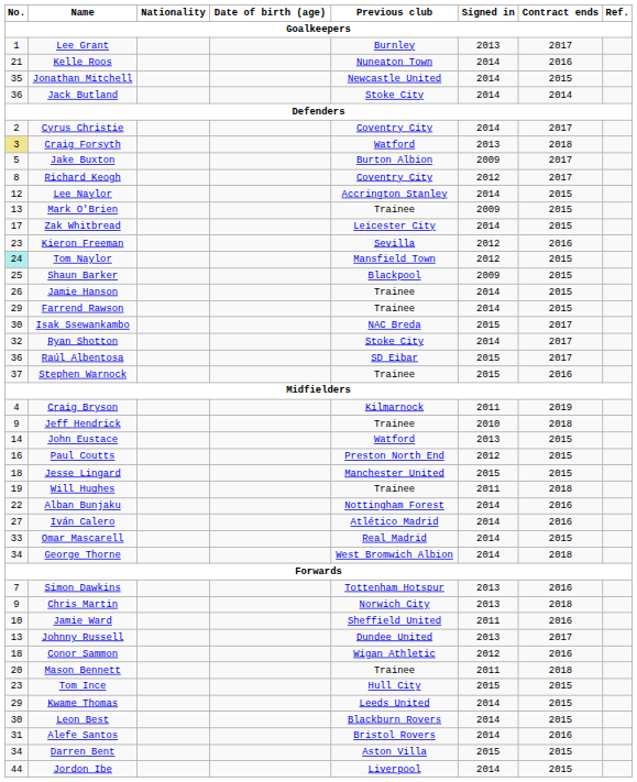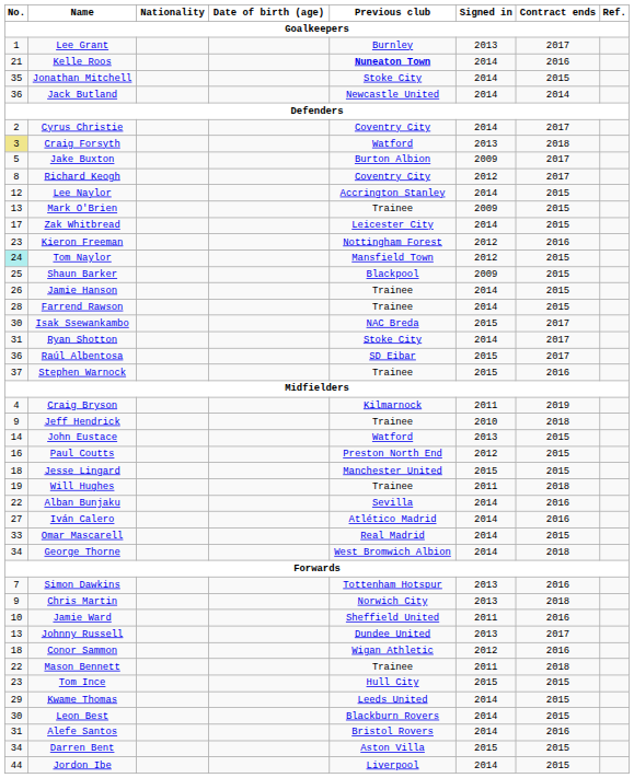 <table class="wikitable" style="text-align:center;font-size:90%;width:85%">
 <tr>
 <th style="background:#fff;color:#000;text-align:center">No.</th>
 <th style="background:#fff;color:#000;text-align:center">Name</th>
 <th style="background:#fff;color:#000;text-align:center">Nationality</th>
 <th style="background:#fff;color:#000;text-align:center">Date of birth (age)</th>
 <th style="background:#fff;color:#000;text-align:center">Previous club</th>
 <th style="background:#fff;color:#000;text-align:center">Signed in</th>
 <th style="background:#fff;color:#000;text-align:center">Contract ends</th>
 <th style="background:#fff;color:#000;text-align:center">Ref.</th>
 </tr>
 <tr>
 <th colspan="11" style="background:#fff;color:#000;text-align:center">Goalkeepers</th>
 </tr>
 <tr>
 <td>1</td>
 <td><a href='#'>Lee Grant</a></td>
 <td></td>
 <td></td>
 <td> <a href='#'>Burnley</a></td>
 <td>2013</td>
 <td>2017</td>
 <td></td>
 </tr>
 <tr>
 <td>21</td>
 <td><a href='#'>Kelle Roos</a></td>
 <td></td>
 <td></td>
-<td> <a href='#'>Nuneaton Town</a></td>
+<td><strong> <a href='#'>Nuneaton Town</a></strong></td>
 <td>2014</td>
 <td>2016</td>
 <td></td>
 </tr>
 <tr>
 <td>35</td>
 <td><a href='#'>Jonathan Mitchell</a></td>
 <td></td>
 <td></td>
-<td> <a href='#'>Newcastle United</a></td>
+<td> <a href='#'>Stoke City</a></td>
 <td>2014</td>
 <td>2015</td>
 <td></td>
 </tr>
 <tr>
 <td>36</td>
 <td><a href='#'>Jack Butland</a></td>
 <td></td>
 <td></td>
-<td> <a href='#'>Stoke City</a></td>
+<td> <a href='#'>Newcastle United</a></td>
 <td>2014</td>
 <td>2014</td>
 <td></td>
 </tr>
 <tr>
 <th colspan="11" style="background:#fff;color:#000;text-align:center">Defenders</th>
 </tr>
 <tr>
 <td>2</td>
 <td><a href='#'>Cyrus Christie</a></td>
 <td></td>
 <td></td>
 <td> <a href='#'>Coventry City</a></td>
 <td>2014</td>
 <td>2017</td>
 <td></td>
 </tr>
 <tr>
 <td style="background: khaki;">3</td>
 <td><a href='#'>Craig Forsyth</a></td>
 <td></td>
 <td></td>
 <td> <a href='#'>Watford</a></td>
 <td>2013</td>
 <td>2018</td>
 <td></td>
 </tr>
 <tr>
 <td>5</td>
 <td><a href='#'>Jake Buxton</a></td>
 <td></td>
 <td></td>
 <td> <a href='#'>Burton Albion</a></td>
 <td>2009</td>
 <td>2017</td>
 <td></td>
 </tr>
 <tr>
 <td>8</td>
 <td><a href='#'>Richard Keogh</a></td>
 <td></td>
 <td></td>
 <td> <a href='#'>Coventry City</a></td>
 <td>2012</td>
 <td>2017</td>
 <td></td>
 </tr>
 <tr>
 <td>12</td>
 <td><a href='#'>Lee Naylor</a></td>
 <td></td>
 <td></td>
 <td> <a href='#'>Accrington Stanley</a></td>
 <td>2014</td>
 <td>2015</td>
 <td></td>
 </tr>
 <tr>
 <td>13</td>
 <td><a href='#'>Mark O'Brien</a></td>
 <td></td>
 <td></td>
 <td>Trainee</td>
 <td>2009</td>
 <td>2015</td>
 <td></td>
 </tr>
 <tr>
 <td>17</td>
 <td><a href='#'>Zak Whitbread</a></td>
 <td></td>
 <td></td>
 <td> <a href='#'>Leicester City</a></td>
 <td>2014</td>
 <td>2015</td>
 <td></td>
 </tr>
 <tr>
 <td>23</td>
 <td><a href='#'>Kieron Freeman</a></td>
 <td></td>
 <td></td>
-<td> <a href='#'>Sevilla</a></td>
+<td> <a href='#'>Nottingham Forest</a></td>
 <td>2012</td>
 <td>2016</td>
 <td></td>
 </tr>
 <tr>
 <td style="background: paleturquoise;">24</td>
 <td><a href='#'>Tom Naylor</a></td>
 <td></td>
 <td></td>
 <td> <a href='#'>Mansfield Town</a></td>
 <td>2012</td>
 <td>2015</td>
 <td></td>
 </tr>
 <tr>
 <td>25</td>
 <td><a href='#'>Shaun Barker</a></td>
 <td></td>
 <td></td>
 <td> <a href='#'>Blackpool</a></td>
 <td>2009</td>
 <td>2015</td>
 <td></td>
 </tr>
 <tr>
 <td>26</td>
 <td><a href='#'>Jamie Hanson</a></td>
 <td></td>
 <td></td>
 <td>Trainee</td>
 <td>2014</td>
 <td>2015</td>
 <td></td>
 </tr>
 <tr>
-<td>29</td>
+<td>28</td>
 <td><a href='#'>Farrend Rawson</a></td>
 <td></td>
 <td></td>
 <td>Trainee</td>
 <td>2014</td>
 <td>2015</td>
 <td></td>
 </tr>
 <tr>
 <td>30</td>
 <td><a href='#'>Isak Ssewankambo</a></td>
 <td></td>
 <td></td>
 <td> <a href='#'>NAC Breda</a></td>
 <td>2015</td>
 <td>2017</td>
 <td></td>
 </tr>
 <tr>
-<td>32</td>
+<td>31</td>
 <td><a href='#'>Ryan Shotton</a></td>
 <td></td>
 <td></td>
 <td> <a href='#'>Stoke City</a></td>
 <td>2014</td>
 <td>2017</td>
 <td></td>
 </tr>
 <tr>
 <td>36</td>
 <td><a href='#'>Raúl Albentosa</a></td>
 <td></td>
 <td></td>
 <td> <a href='#'>SD Eibar</a></td>
 <td>2015</td>
 <td>2017</td>
 <td></td>
 </tr>
 <tr>
 <td>37</td>
 <td><a href='#'>Stephen Warnock</a></td>
 <td></td>
 <td></td>
 <td>Trainee</td>
 <td>2015</td>
 <td>2016</td>
 <td></td>
 </tr>
 <tr>
 <th colspan="11" style="background:#fff;color:#000;text-align:center">Midfielders</th>
 </tr>
 <tr>
 <td>4</td>
 <td><a href='#'>Craig Bryson</a></td>
 <td></td>
 <td></td>
 <td> <a href='#'>Kilmarnock</a></td>
 <td>2011</td>
 <td>2019</td>
 <td></td>
 </tr>
 <tr>
 <td>9</td>
 <td><a href='#'>Jeff Hendrick</a></td>
 <td></td>
 <td></td>
 <td>Trainee</td>
 <td>2010</td>
 <td>2018</td>
 <td></td>
 </tr>
 <tr>
 <td>14</td>
 <td><a href='#'>John Eustace</a></td>
 <td></td>
 <td></td>
 <td> <a href='#'>Watford</a></td>
 <td>2013</td>
 <td>2015</td>
 <td></td>
 </tr>
 <tr>
 <td>16</td>
 <td><a href='#'>Paul Coutts</a></td>
 <td></td>
 <td></td>
 <td> <a href='#'>Preston North End</a></td>
 <td>2012</td>
 <td>2015</td>
 <td></td>
 </tr>
 <tr>
 <td>18</td>
 <td><a href='#'>Jesse Lingard</a></td>
 <td></td>
 <td></td>
 <td> <a href='#'>Manchester United</a></td>
 <td>2015</td>
 <td>2015</td>
 <td></td>
 </tr>
 <tr>
 <td>19</td>
 <td><a href='#'>Will Hughes</a></td>
 <td></td>
 <td></td>
 <td>Trainee</td>
 <td>2011</td>
 <td>2018</td>
 <td></td>
 </tr>
 <tr>
 <td>22</td>
 <td><a href='#'>Alban Bunjaku</a></td>
 <td></td>
 <td></td>
-<td> <a href='#'>Nottingham Forest</a></td>
+<td> <a href='#'>Sevilla</a></td>
 <td>2014</td>
 <td>2016</td>
 <td></td>
 </tr>
 <tr>
 <td>27</td>
 <td><a href='#'>Iván Calero</a></td>
 <td></td>
 <td></td>
 <td> <a href='#'>Atlético Madrid</a></td>
 <td>2014</td>
 <td>2016</td>
 <td></td>
 </tr>
 <tr>
 <td>33</td>
 <td><a href='#'>Omar Mascarell</a></td>
 <td></td>
 <td></td>
 <td> <a href='#'>Real Madrid</a></td>
 <td>2014</td>
 <td>2015</td>
 <td></td>
 </tr>
 <tr>
 <td>34</td>
 <td><a href='#'>George Thorne</a></td>
 <td></td>
 <td></td>
 <td> <a href='#'>West Bromwich Albion</a></td>
 <td>2014</td>
 <td>2018</td>
 <td></td>
 </tr>
 <tr>
 <th colspan="11" style="background:#fff;color:#000;text-align:center">Forwards</th>
 </tr>
 <tr>
 <td>7</td>
 <td><a href='#'>Simon Dawkins</a></td>
 <td></td>
 <td></td>
 <td> <a href='#'>Tottenham Hotspur</a></td>
 <td>2013</td>
 <td>2016</td>
 <td></td>
 </tr>
 <tr>
 <td>9</td>
 <td><a href='#'>Chris Martin</a></td>
 <td></td>
 <td></td>
 <td> <a href='#'>Norwich City</a></td>
 <td>2013</td>
 <td>2018</td>
 <td></td>
 </tr>
 <tr>
 <td>10</td>
 <td><a href='#'>Jamie Ward</a></td>
 <td></td>
 <td></td>
 <td> <a href='#'>Sheffield United</a></td>
 <td>2011</td>
 <td>2016</td>
 <td></td>
 </tr>
 <tr>
 <td>13</td>
 <td><a href='#'>Johnny Russell</a></td>
 <td></td>
 <td></td>
 <td> <a href='#'>Dundee United</a></td>
 <td>2013</td>
 <td>2017</td>
 <td></td>
 </tr>
 <tr>
 <td>18</td>
 <td><a href='#'>Conor Sammon</a></td>
 <td></td>
 <td></td>
 <td> <a href='#'>Wigan Athletic</a></td>
 <td>2012</td>
 <td>2016</td>
 <td></td>
 </tr>
 <tr>
-<td>20</td>
+<td>22</td>
 <td><a href='#'>Mason Bennett</a></td>
 <td></td>
 <td></td>
 <td>Trainee</td>
 <td>2011</td>
 <td>2018</td>
 <td></td>
 </tr>
 <tr>
 <td>23</td>
 <td><a href='#'>Tom Ince</a></td>
 <td></td>
 <td></td>
 <td><a href='#'>Hull City</a></td>
 <td>2015</td>
 <td>2015</td>
 <td></td>
 </tr>
 <tr>
 <td>29</td>
 <td><a href='#'>Kwame Thomas</a></td>
 <td></td>
 <td></td>
 <td> <a href='#'>Leeds United</a></td>
 <td>2014</td>
 <td>2015</td>
 <td></td>
 </tr>
 <tr>
 <td>30</td>
 <td><a href='#'>Leon Best</a></td>
 <td></td>
 <td></td>
 <td> <a href='#'>Blackburn Rovers</a></td>
 <td>2014</td>
 <td>2015</td>
 <td></td>
 </tr>
 <tr>
 <td>31</td>
 <td><a href='#'>Alefe Santos</a></td>
 <td></td>
 <td></td>
 <td> <a href='#'>Bristol Rovers</a></td>
 <td>2014</td>
 <td>2016</td>
 <td></td>
 </tr>
 <tr>
 <td>34</td>
 <td><a href='#'>Darren Bent</a></td>
 <td></td>
 <td></td>
 <td> <a href='#'>Aston Villa</a></td>
 <td>2015</td>
 <td>2015</td>
 <td></td>
 </tr>
 <tr>
 <td>44</td>
 <td><a href='#'>Jordon Ibe</a></td>
 <td></td>
 <td></td>
 <td> <a href='#'>Liverpool</a></td>
 <td>2014</td>
 <td>2015</td>
 <td></td>
 </tr>
 </table>
